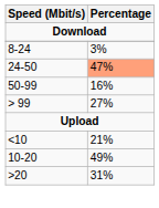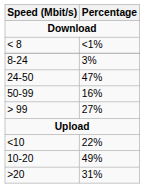 <table class="wikitable" align="right">
 <tr>
 <th>Speed (Mbit/s)</th>
 <th>Percentage</th>
 </tr>
 <tr>
 <td colspan="2" align="center"><strong>Download</strong></td>
 </tr>
 <tr>
+<td>< 8</td>
+<td><1%</td>
+</tr>
+<tr>
 </tr>
 <tr>
 <td>8-24</td>
 <td>3%</td>
 </tr>
 <tr>
 <td>24-50</td>
-<td style="background: lightsalmon;">47%</td>
+<td>47%</td>
 </tr>
 <tr>
 <td>50-99</td>
 <td>16%</td>
 </tr>
 <tr>
 <td>> 99</td>
 <td>27%</td>
 </tr>
 <tr>
 <td colspan="2" align="center"><strong>Upload</strong></td>
 </tr>
 <tr>
 <td><10</td>
-<td>21%</td>
+<td>22%</td>
 </tr>
 <tr>
 <td>10-20</td>
 <td>49%</td>
 </tr>
 <tr>
 <td>>20</td>
 <td>31%</td>
 </tr>
 </table>
